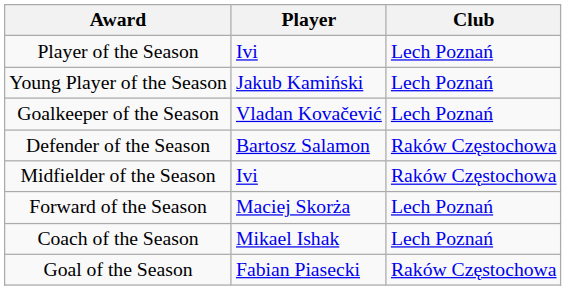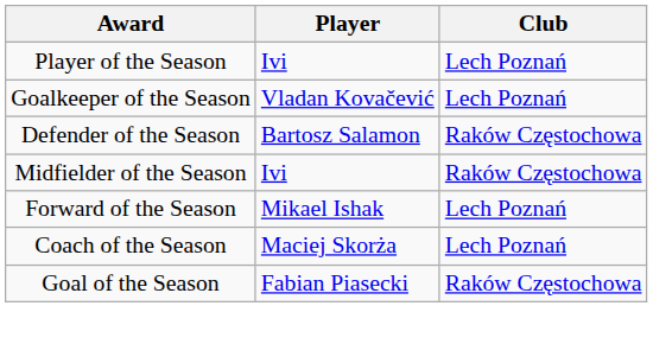 <table class="wikitable" style="text-align:center">
 <tr>
 <th>Award</th>
 <th>Player</th>
 <th>Club</th>
 </tr>
 <tr>
 <td>Player of the Season</td>
 <td align="left"> <a href='#'>Ivi</a></td>
-<td align="left"><a href='#'>Lech Poznań</a></td>
-</tr>
-<tr>
-<td>Young Player of the Season</td>
-<td align="left"> <a href='#'>Jakub Kamiński</a></td>
 <td align="left"><a href='#'>Lech Poznań</a></td>
 </tr>
 <tr>
 <td>Goalkeeper of the Season</td>
 <td align="left"> <a href='#'>Vladan Kovačević</a></td>
 <td align="left"><a href='#'>Lech Poznań</a></td>
 </tr>
 <tr>
 <td>Defender of the Season</td>
 <td align="left"> <a href='#'>Bartosz Salamon</a></td>
 <td align="left"><a href='#'>Raków Częstochowa</a></td>
 </tr>
 <tr>
 <td>Midfielder of the Season</td>
 <td align="left"> <a href='#'>Ivi</a></td>
 <td align="left"><a href='#'>Raków Częstochowa</a></td>
 </tr>
 <tr>
 <td>Forward of the Season</td>
-<td align="left"> <a href='#'>Maciej Skorża</a></td>
+<td align="left"> <a href='#'>Mikael Ishak</a></td>
 <td align="left"><a href='#'>Lech Poznań</a></td>
 </tr>
 <tr>
 <td>Coach of the Season</td>
-<td align="left"> <a href='#'>Mikael Ishak</a></td>
+<td align="left"> <a href='#'>Maciej Skorża</a></td>
 <td align="left"><a href='#'>Lech Poznań</a></td>
 </tr>
 <tr>
 <td>Goal of the Season</td>
 <td align="left"> <a href='#'>Fabian Piasecki</a></td>
 <td align="left"><a href='#'>Raków Częstochowa</a></td>
 </tr>
 </table>
